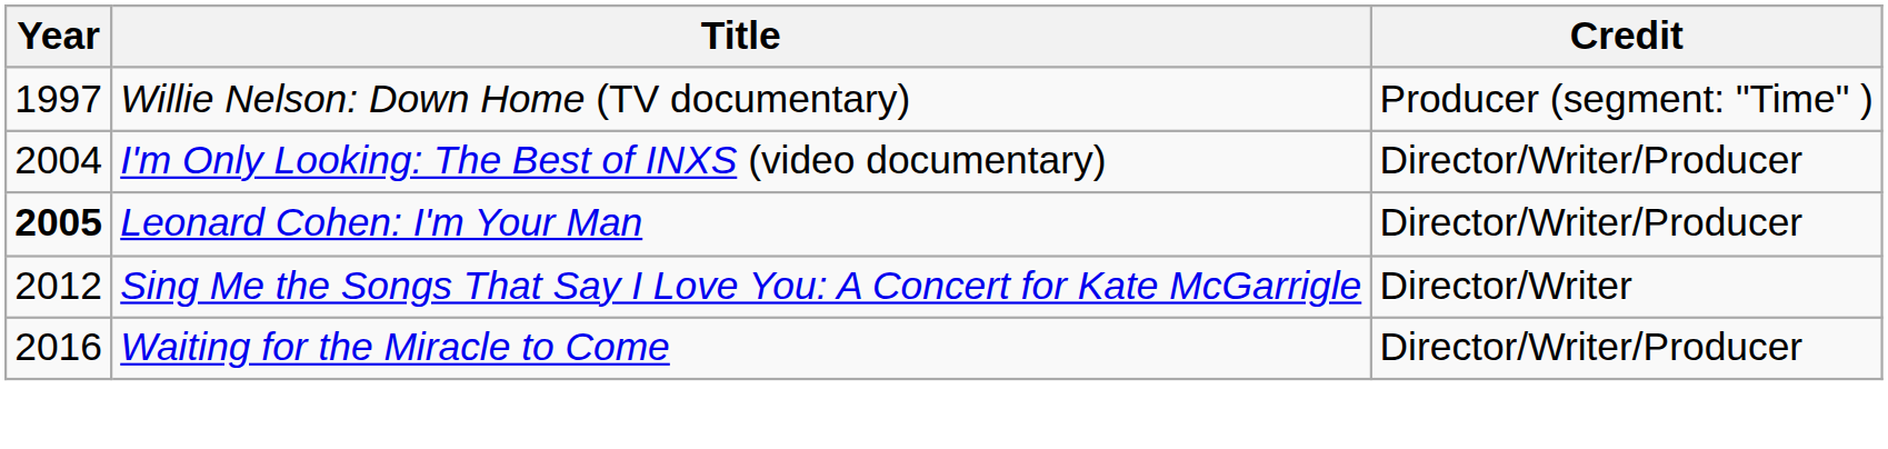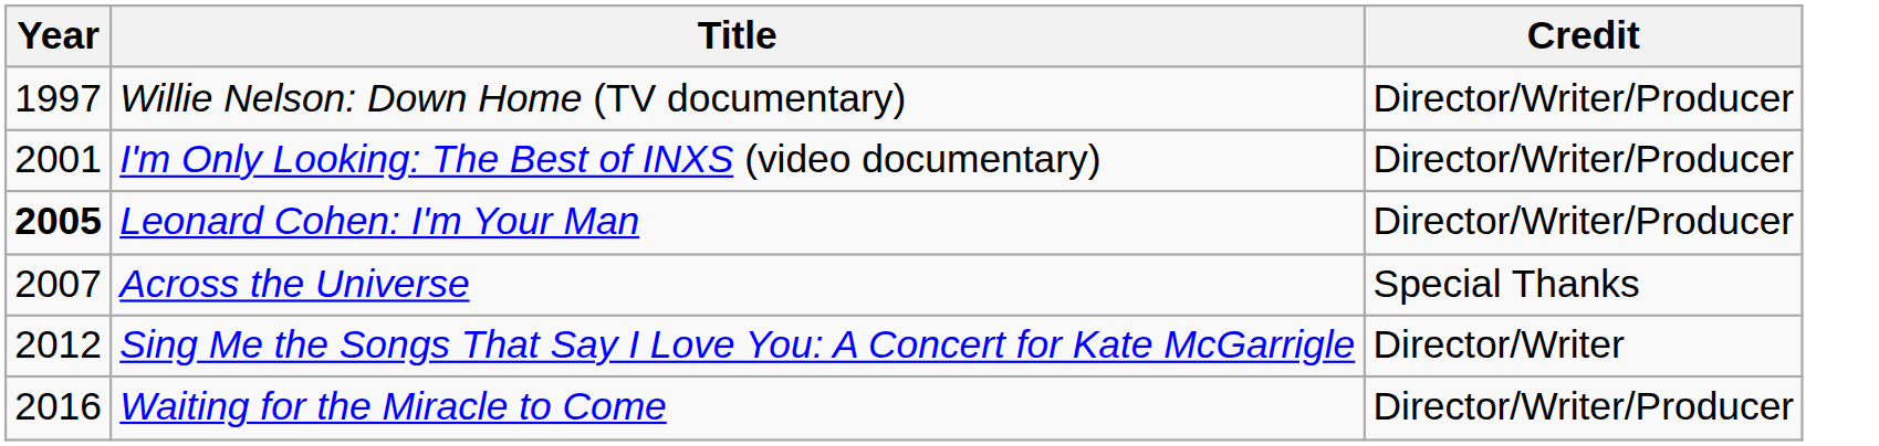 <table class="wikitable">
 <tr>
 <th>Year</th>
 <th>Title</th>
 <th>Credit</th>
 </tr>
 <tr>
 <td>1997</td>
 <td><em>Willie Nelson: Down Home</em> (TV documentary)</td>
-<td>Producer (segment: "Time" )</td>
+<td>Director/Writer/Producer</td>
 </tr>
 <tr>
-<td>2004</td>
+<td>2001</td>
 <td><em><a href='#'>I'm Only Looking: The Best of INXS</a></em> (video documentary)</td>
 <td>Director/Writer/Producer</td>
 </tr>
 <tr>
 <td><strong>2005</strong></td>
 <td><em><a href='#'>Leonard Cohen: I'm Your Man</a></em></td>
 <td>Director/Writer/Producer</td>
+</tr>
+<tr>
+<td>2007</td>
+<td><em><a href='#'>Across the Universe</a></em></td>
+<td>Special Thanks</td>
 </tr>
 <tr>
 <td>2012</td>
 <td><em><a href='#'>Sing Me the Songs That Say I Love You: A Concert for Kate McGarrigle</a></em></td>
 <td>Director/Writer</td>
 </tr>
 <tr>
 <td>2016</td>
 <td><em><a href='#'>Waiting for the Miracle to Come</a></em></td>
 <td>Director/Writer/Producer</td>
 </tr>
 </table>
